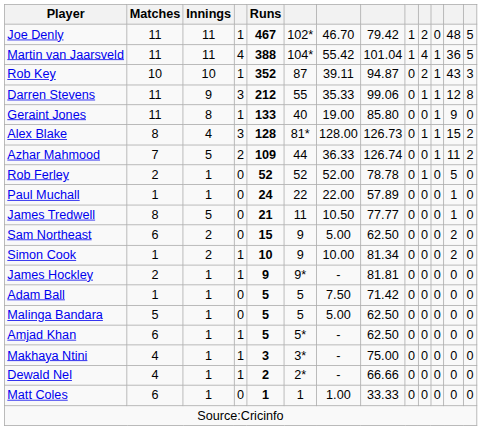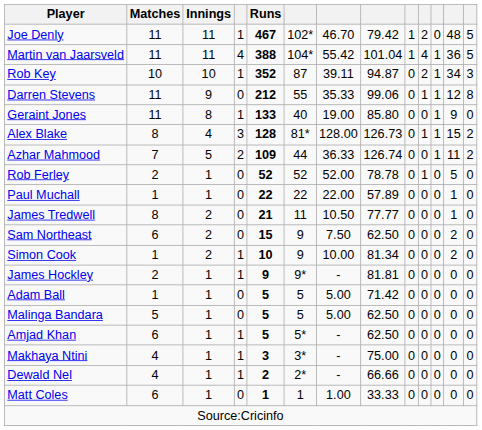 <table class="wikitable" style="text-align:center">
 <tr>
 <th>Player</th>
 <th>Matches</th>
 <th>Innings</th>
 <th></th>
 <th>Runs</th>
 <th></th>
 <th></th>
 <th></th>
 <th></th>
 <th></th>
 <th></th>
 <th></th>
 <th></th>
 </tr>
 <tr>
 <td align="left"><a href='#'>Joe Denly</a></td>
 <td>11</td>
 <td>11</td>
 <td>1</td>
 <td><strong>467</strong></td>
 <td>102*</td>
 <td>46.70</td>
 <td>79.42</td>
 <td>1</td>
 <td>2</td>
 <td>0</td>
 <td>48</td>
 <td>5</td>
 </tr>
 <tr>
 <td align="left"><a href='#'>Martin van Jaarsveld</a></td>
 <td>11</td>
 <td>11</td>
 <td>4</td>
 <td><strong>388</strong></td>
 <td>104*</td>
 <td>55.42</td>
 <td>101.04</td>
 <td>1</td>
 <td>4</td>
 <td>1</td>
 <td>36</td>
 <td>5</td>
 </tr>
 <tr>
 <td align="left"><a href='#'>Rob Key</a></td>
 <td>10</td>
 <td>10</td>
 <td>1</td>
 <td><strong>352</strong></td>
 <td>87</td>
 <td>39.11</td>
 <td>94.87</td>
 <td>0</td>
 <td>2</td>
 <td>1</td>
-<td>43</td>
+<td>34</td>
 <td>3</td>
 </tr>
 <tr>
 <td align="left"><a href='#'>Darren Stevens</a></td>
 <td>11</td>
 <td>9</td>
-<td>3</td>
+<td>0</td>
 <td><strong>212</strong></td>
 <td>55</td>
 <td>35.33</td>
 <td>99.06</td>
 <td>0</td>
 <td>1</td>
 <td>1</td>
 <td>12</td>
 <td>8</td>
 </tr>
 <tr>
 <td align="left"><a href='#'>Geraint Jones</a></td>
 <td>11</td>
 <td>8</td>
 <td>1</td>
 <td><strong>133</strong></td>
 <td>40</td>
 <td>19.00</td>
 <td>85.80</td>
 <td>0</td>
 <td>0</td>
 <td>1</td>
 <td>9</td>
 <td>0</td>
 </tr>
 <tr>
 <td align="left"><a href='#'>Alex Blake</a></td>
 <td>8</td>
 <td>4</td>
 <td>3</td>
 <td><strong>128</strong></td>
 <td>81*</td>
 <td>128.00</td>
 <td>126.73</td>
 <td>0</td>
 <td>1</td>
 <td>1</td>
 <td>15</td>
 <td>2</td>
 </tr>
 <tr>
 <td align="left"><a href='#'>Azhar Mahmood</a></td>
 <td>7</td>
 <td>5</td>
 <td>2</td>
 <td><strong>109</strong></td>
 <td>44</td>
 <td>36.33</td>
 <td>126.74</td>
 <td>0</td>
 <td>0</td>
 <td>1</td>
 <td>11</td>
 <td>2</td>
 </tr>
 <tr>
 <td align="left"><a href='#'>Rob Ferley</a></td>
 <td>2</td>
 <td>1</td>
 <td>0</td>
 <td><strong>52</strong></td>
 <td>52</td>
 <td>52.00</td>
 <td>78.78</td>
 <td>0</td>
 <td>1</td>
 <td>0</td>
 <td>5</td>
 <td>0</td>
 </tr>
 <tr>
 <td align="left"><a href='#'>Paul Muchall</a></td>
 <td>1</td>
 <td>1</td>
 <td>0</td>
-<td><strong>24</strong></td>
+<td><strong>22</strong></td>
 <td>22</td>
 <td>22.00</td>
 <td>57.89</td>
 <td>0</td>
 <td>0</td>
 <td>0</td>
 <td>1</td>
 <td>0</td>
 </tr>
 <tr>
 <td align="left"><a href='#'>James Tredwell</a></td>
 <td>8</td>
-<td>5</td>
+<td>2</td>
 <td>0</td>
 <td><strong>21</strong></td>
 <td>11</td>
 <td>10.50</td>
 <td>77.77</td>
 <td>0</td>
 <td>0</td>
 <td>0</td>
 <td>1</td>
 <td>0</td>
 </tr>
 <tr>
 <td align="left"><a href='#'>Sam Northeast</a></td>
 <td>6</td>
 <td>2</td>
 <td>0</td>
 <td><strong>15</strong></td>
 <td>9</td>
-<td>5.00</td>
+<td>7.50</td>
 <td>62.50</td>
 <td>0</td>
 <td>0</td>
 <td>0</td>
 <td>2</td>
 <td>0</td>
 </tr>
 <tr>
 <td align="left"><a href='#'>Simon Cook</a></td>
 <td>1</td>
 <td>2</td>
 <td>1</td>
 <td><strong>10</strong></td>
 <td>9</td>
 <td>10.00</td>
 <td>81.34</td>
 <td>0</td>
 <td>0</td>
 <td>0</td>
 <td>2</td>
 <td>0</td>
 </tr>
 <tr>
 <td align="left"><a href='#'>James Hockley</a></td>
 <td>2</td>
 <td>1</td>
 <td>1</td>
 <td><strong>9</strong></td>
 <td>9*</td>
 <td>-</td>
 <td>81.81</td>
 <td>0</td>
 <td>0</td>
 <td>0</td>
 <td>0</td>
 <td>0</td>
 </tr>
 <tr>
 <td align="left"><a href='#'>Adam Ball</a></td>
 <td>1</td>
 <td>1</td>
 <td>0</td>
 <td><strong>5</strong></td>
 <td>5</td>
-<td>7.50</td>
+<td>5.00</td>
 <td>71.42</td>
 <td>0</td>
 <td>0</td>
 <td>0</td>
 <td>0</td>
 <td>0</td>
 </tr>
 <tr>
 <td align="left"><a href='#'>Malinga Bandara</a></td>
 <td>5</td>
 <td>1</td>
 <td>0</td>
 <td><strong>5</strong></td>
 <td>5</td>
 <td>5.00</td>
 <td>62.50</td>
 <td>0</td>
 <td>0</td>
 <td>0</td>
 <td>0</td>
 <td>0</td>
 </tr>
 <tr>
 <td align="left"><a href='#'>Amjad Khan</a></td>
 <td>6</td>
 <td>1</td>
 <td>1</td>
 <td><strong>5</strong></td>
 <td>5*</td>
 <td>-</td>
 <td>62.50</td>
 <td>0</td>
 <td>0</td>
 <td>0</td>
 <td>0</td>
 <td>0</td>
 </tr>
 <tr>
 <td align="left"><a href='#'>Makhaya Ntini</a></td>
 <td>4</td>
 <td>1</td>
 <td>1</td>
 <td><strong>3</strong></td>
 <td>3*</td>
 <td>-</td>
 <td>75.00</td>
 <td>0</td>
 <td>0</td>
 <td>0</td>
 <td>0</td>
 <td>0</td>
 </tr>
 <tr>
 <td align="left"><a href='#'>Dewald Nel</a></td>
 <td>4</td>
 <td>1</td>
 <td>1</td>
 <td><strong>2</strong></td>
 <td>2*</td>
 <td>-</td>
 <td>66.66</td>
 <td>0</td>
 <td>0</td>
 <td>0</td>
 <td>0</td>
 <td>0</td>
 </tr>
 <tr>
 <td align="left"><a href='#'>Matt Coles</a></td>
 <td>6</td>
 <td>1</td>
 <td>0</td>
 <td><strong>1</strong></td>
 <td>1</td>
 <td>1.00</td>
 <td>33.33</td>
 <td>0</td>
 <td>0</td>
 <td>0</td>
 <td>0</td>
 <td>0</td>
 </tr>
 <tr>
 <td colspan="13">Source:Cricinfo</td>
 </tr>
 </table>
